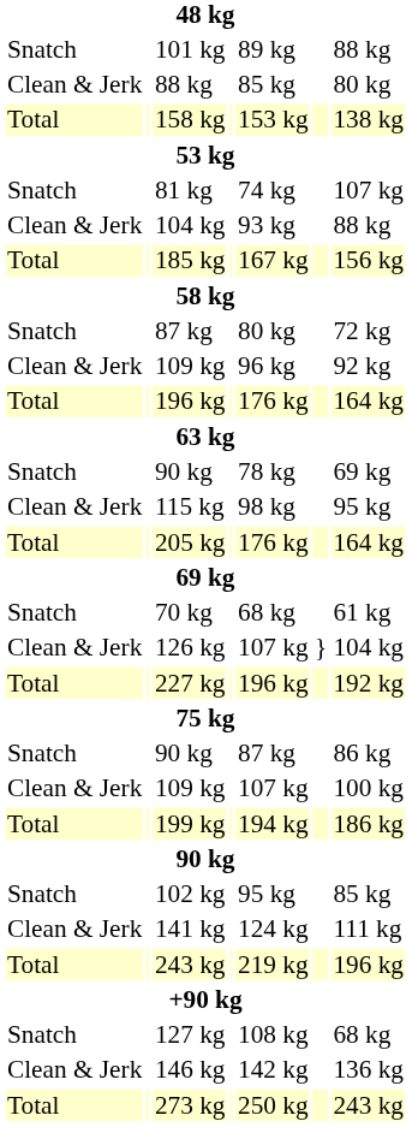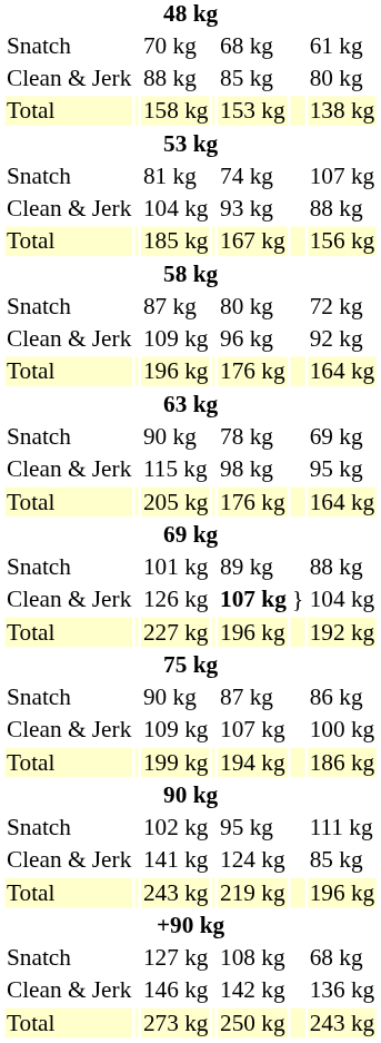 <table>
 <tr>
 <th colspan=7>48 kg</th>
 </tr>
 <tr>
 <td>Snatch</td>
 <td></td>
-<td>101 kg</td>
+<td>70 kg</td>
 <td></td>
-<td>89 kg</td>
+<td>68 kg</td>
 <td></td>
-<td>88 kg</td>
+<td>61 kg</td>
 </tr>
 <tr>
 <td>Clean & Jerk</td>
 <td></td>
 <td>88 kg</td>
 <td></td>
 <td>85 kg</td>
 <td></td>
 <td>80 kg</td>
 </tr>
 <tr bgcolor=ffffcc>
 <td>Total</td>
 <td></td>
 <td>158 kg</td>
 <td></td>
 <td>153 kg</td>
 <td></td>
 <td>138 kg</td>
 </tr>
 <tr>
 <th colspan=7>53 kg</th>
 </tr>
 <tr>
 <td>Snatch</td>
 <td></td>
 <td>81 kg</td>
 <td></td>
 <td>74 kg</td>
 <td></td>
 <td>107 kg</td>
 </tr>
 <tr>
 <td>Clean & Jerk</td>
 <td></td>
 <td>104 kg</td>
 <td></td>
 <td>93 kg</td>
 <td></td>
 <td>88 kg</td>
 </tr>
 <tr bgcolor=ffffcc>
 <td>Total</td>
 <td></td>
 <td>185 kg</td>
 <td></td>
 <td>167 kg</td>
 <td></td>
 <td>156 kg</td>
 </tr>
 <tr>
 <th colspan=7>58 kg</th>
 </tr>
 <tr>
 <td>Snatch</td>
 <td></td>
 <td>87 kg</td>
 <td></td>
 <td>80 kg</td>
 <td></td>
 <td>72 kg</td>
 </tr>
 <tr>
 <td>Clean & Jerk</td>
 <td></td>
 <td>109 kg</td>
 <td></td>
 <td>96 kg</td>
 <td></td>
 <td>92 kg</td>
 </tr>
 <tr bgcolor=ffffcc>
 <td>Total</td>
 <td></td>
 <td>196 kg</td>
 <td></td>
 <td>176 kg</td>
 <td></td>
 <td>164 kg</td>
 </tr>
 <tr>
 <th colspan=7>63 kg</th>
 </tr>
 <tr>
 <td>Snatch</td>
 <td></td>
 <td>90 kg</td>
 <td></td>
 <td>78 kg</td>
 <td></td>
 <td>69 kg</td>
 </tr>
 <tr>
 <td>Clean & Jerk</td>
 <td></td>
 <td>115 kg</td>
 <td></td>
 <td>98 kg</td>
 <td></td>
 <td>95 kg</td>
 </tr>
 <tr bgcolor=ffffcc>
 <td>Total</td>
 <td></td>
 <td>205 kg</td>
 <td></td>
 <td>176 kg</td>
 <td></td>
 <td>164 kg</td>
 </tr>
 <tr>
 <th colspan=7>69 kg</th>
 </tr>
 <tr>
 <td>Snatch</td>
 <td></td>
-<td>70 kg</td>
+<td>101 kg</td>
 <td></td>
-<td>68 kg</td>
+<td>89 kg</td>
 <td></td>
-<td>61 kg</td>
+<td>88 kg</td>
 </tr>
 <tr>
 <td>Clean & Jerk</td>
 <td></td>
 <td>126 kg</td>
 <td></td>
-<td>107 kg</td>
+<td><strong>107 kg</strong></td>
 <td>}</td>
 <td>104 kg</td>
 </tr>
 <tr bgcolor=ffffcc>
 <td>Total</td>
 <td></td>
 <td>227 kg</td>
 <td></td>
 <td>196 kg</td>
 <td></td>
 <td>192 kg</td>
 </tr>
 <tr>
 <th colspan=7>75 kg</th>
 </tr>
 <tr>
 <td>Snatch</td>
 <td></td>
 <td>90 kg</td>
 <td></td>
 <td>87 kg</td>
 <td></td>
 <td>86 kg</td>
 </tr>
 <tr>
 <td>Clean & Jerk</td>
 <td></td>
 <td>109 kg</td>
 <td></td>
 <td>107 kg</td>
 <td></td>
 <td>100 kg</td>
 </tr>
 <tr bgcolor=ffffcc>
 <td>Total</td>
 <td></td>
 <td>199 kg</td>
 <td></td>
 <td>194 kg</td>
 <td></td>
 <td>186 kg</td>
 </tr>
 <tr>
 <th colspan=7>90 kg</th>
 </tr>
 <tr>
 <td>Snatch</td>
 <td></td>
 <td>102 kg</td>
 <td></td>
 <td>95 kg</td>
 <td></td>
-<td>85 kg</td>
+<td>111 kg</td>
 </tr>
 <tr>
 <td>Clean & Jerk</td>
 <td></td>
 <td>141 kg</td>
 <td></td>
 <td>124 kg</td>
 <td></td>
-<td>111 kg</td>
+<td>85 kg</td>
 </tr>
 <tr bgcolor=ffffcc>
 <td>Total</td>
 <td></td>
 <td>243 kg</td>
 <td></td>
 <td>219 kg</td>
 <td></td>
 <td>196 kg</td>
 </tr>
 <tr>
 <th colspan=7>+90 kg</th>
 </tr>
 <tr>
 <td>Snatch</td>
 <td></td>
 <td>127 kg</td>
 <td></td>
 <td>108 kg</td>
 <td></td>
 <td>68 kg</td>
 </tr>
 <tr>
 <td>Clean & Jerk</td>
 <td></td>
 <td>146 kg</td>
 <td></td>
 <td>142 kg</td>
 <td></td>
 <td>136 kg</td>
 </tr>
 <tr bgcolor=ffffcc>
 <td>Total</td>
 <td></td>
 <td>273 kg</td>
 <td></td>
 <td>250 kg</td>
 <td></td>
 <td>243 kg</td>
 </tr>
 </table>
